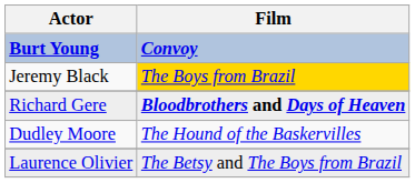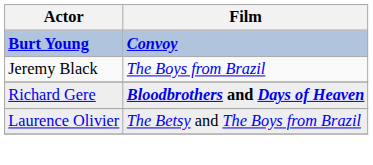 <table class="wikitable sortable plainrowheaders">
 <tr>
 <th>Actor</th>
 <th>Film</th>
 </tr>
 <tr style="background:#B0C4DE">
 <td><strong><a href='#'>Burt Young</a></strong></td>
 <td><strong><em><a href='#'>Convoy</a></em></strong></td>
 </tr>
 <tr>
 <td>Jeremy Black</td>
-<td style="background: gold;"><em><a href='#'>The Boys from Brazil</a></em></td>
+<td><em><a href='#'>The Boys from Brazil</a></em></td>
 </tr>
 <tr>
 </tr>
 <tr style="background:#eee;">
 <td><a href='#'>Richard Gere</a></td>
 <td><strong><em><a href='#'>Bloodbrothers</a></em> and <em><a href='#'>Days of Heaven</a></em></strong></td>
-</tr>
-<tr>
-<td><a href='#'>Dudley Moore</a></td>
-<td><em><a href='#'>The Hound of the Baskervilles</a></em></td>
 </tr>
 <tr>
 </tr>
 <tr style="background:#eee;">
 <td><a href='#'>Laurence Olivier</a></td>
 <td><em><a href='#'>The Betsy</a></em> and <em><a href='#'>The Boys from Brazil</a></em></td>
 </tr>
 <tr>
 </tr>
 </table>
